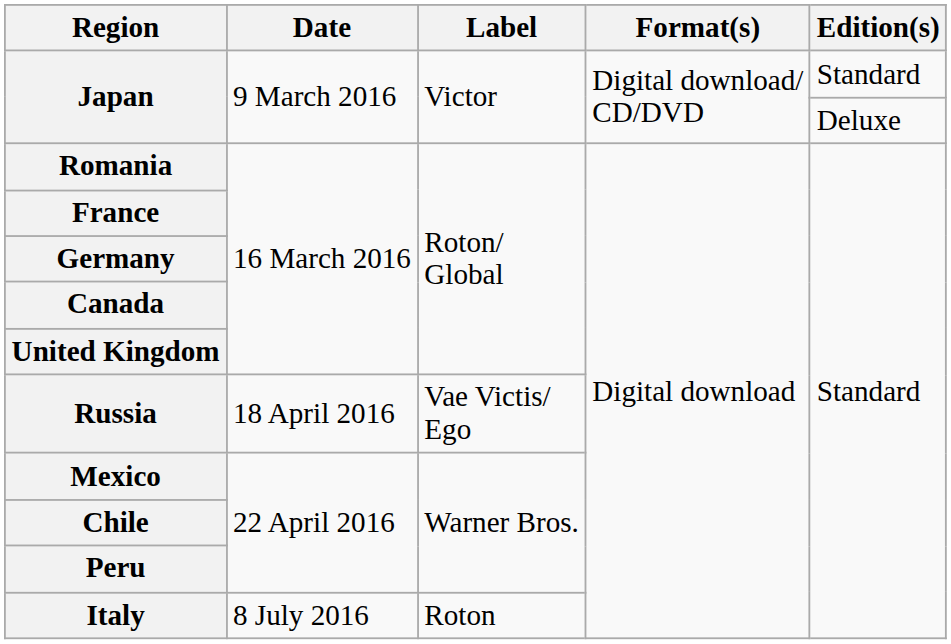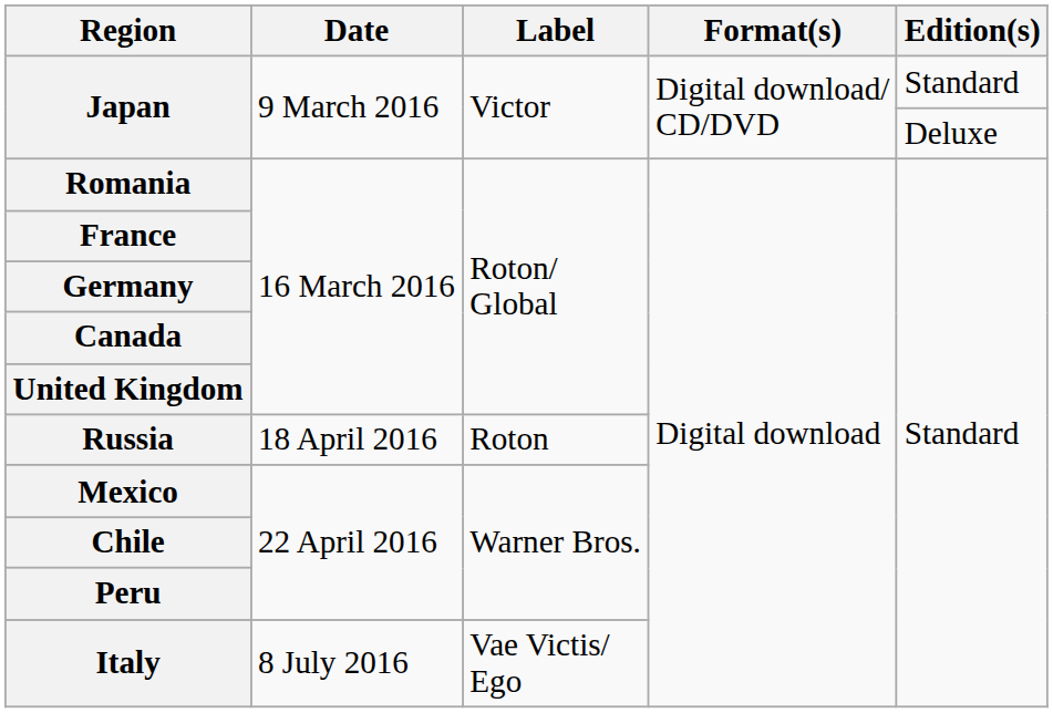 <table class="wikitable plainrowheaders">
 <tr>
 <th scope="col">Region</th>
 <th scope="col">Date</th>
 <th scope="col">Label</th>
 <th scope="col">Format(s)</th>
 <th scope="col">Edition(s)</th>
 </tr>
 <tr>
 <th scope="row" rowspan= "2">Japan</th>
 <td rowspan="2">9 March 2016</td>
 <td rowspan= "2">Victor</td>
 <td rowspan= "2">Digital download/<br>CD/DVD</td>
 <td>Standard</td>
 </tr>
 <tr>
 <td>Deluxe</td>
 </tr>
 <tr>
 <th scope="row">Romania</th>
 <td rowspan="5">16 March 2016</td>
 <td rowspan="5">Roton/<br>Global</td>
 <td rowspan= "10">Digital download</td>
 <td rowspan= "10">Standard</td>
 </tr>
 <tr>
 <th scope="row">France</th>
 </tr>
 <tr>
 <th scope="row">Germany</th>
 </tr>
 <tr>
 <th scope="row">Canada</th>
 </tr>
 <tr>
 <th scope="row">United Kingdom</th>
 </tr>
 <tr>
 <th scope="row">Russia</th>
 <td rowspan="1">18 April 2016</td>
-<td>Vae Victis/<br>Ego</td>
+<td rowspan="1">Roton</td>
 </tr>
 <tr>
 <th scope="row">Mexico</th>
 <td rowspan="3">22 April 2016</td>
 <td rowspan="3">Warner Bros.</td>
 </tr>
 <tr>
 <th scope="row">Chile</th>
 </tr>
 <tr>
 <th scope="row">Peru</th>
 </tr>
 <tr>
 <th scope="row">Italy</th>
 <td>8 July 2016</td>
-<td rowspan="1">Roton</td>
+<td>Vae Victis/<br>Ego</td>
 </tr>
 </table>
